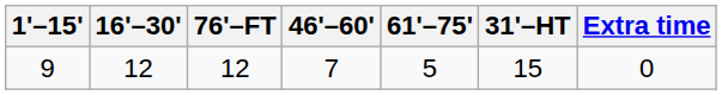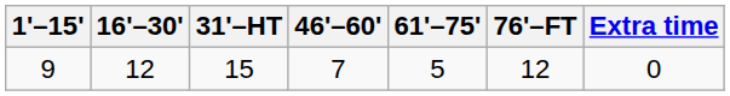 <table class="wikitable" style="text-align:center">
 <tr>
 <th>1'–15'</th>
 <th>16'–30'</th>
-<th>76'–FT</th>
+<th>31'–HT</th>
 <th>46'–60'</th>
 <th>61'–75'</th>
-<th>31'–HT</th>
+<th>76'–FT</th>
 <th><a href='#'>Extra time</a></th>
 </tr>
 <tr>
 <td>9</td>
 <td>12</td>
-<td>12</td>
+<td>15</td>
 <td>7</td>
 <td>5</td>
-<td>15</td>
+<td>12</td>
 <td>0</td>
 </tr>
 </table>
